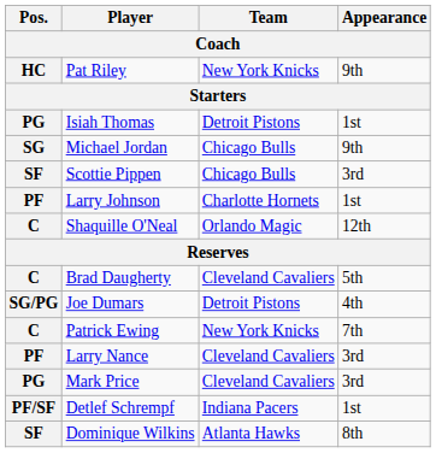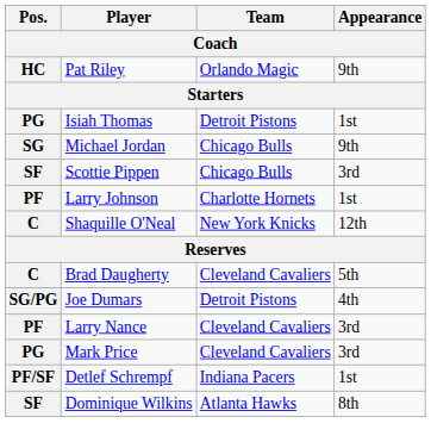 <table class="wikitable">
 <tr>
 <th>Pos.</th>
 <th>Player</th>
 <th>Team</th>
 <th>Appearance</th>
 </tr>
 <tr>
 <th colspan="4">Coach</th>
 </tr>
 <tr>
 <th>HC</th>
 <td><a href='#'>Pat Riley</a></td>
-<td><a href='#'>New York Knicks</a></td>
+<td><a href='#'>Orlando Magic</a></td>
 <td>9th</td>
 </tr>
 <tr>
 <th colspan="4">Starters</th>
 </tr>
 <tr>
 <th>PG</th>
 <td><a href='#'>Isiah Thomas</a></td>
 <td><a href='#'>Detroit Pistons</a></td>
 <td>1st</td>
 </tr>
 <tr>
 <th>SG</th>
 <td><a href='#'>Michael Jordan</a></td>
 <td><a href='#'>Chicago Bulls</a></td>
 <td>9th</td>
 </tr>
 <tr>
 <th>SF</th>
 <td><a href='#'>Scottie Pippen</a></td>
 <td><a href='#'>Chicago Bulls</a></td>
 <td>3rd</td>
 </tr>
 <tr>
 <th>PF</th>
 <td><a href='#'>Larry Johnson</a></td>
 <td><a href='#'>Charlotte Hornets</a></td>
 <td>1st</td>
 </tr>
 <tr>
 <th>C</th>
 <td><a href='#'>Shaquille O'Neal</a></td>
-<td><a href='#'>Orlando Magic</a></td>
+<td><a href='#'>New York Knicks</a></td>
 <td>12th</td>
 </tr>
 <tr>
 <th colspan="4">Reserves</th>
 </tr>
 <tr>
 <th>C</th>
 <td><a href='#'>Brad Daugherty</a></td>
 <td><a href='#'>Cleveland Cavaliers</a></td>
 <td>5th</td>
 </tr>
 <tr>
 <th>SG/PG</th>
 <td><a href='#'>Joe Dumars</a></td>
 <td><a href='#'>Detroit Pistons</a></td>
 <td>4th</td>
-</tr>
-<tr>
-<th>C</th>
-<td><a href='#'>Patrick Ewing</a></td>
-<td><a href='#'>New York Knicks</a></td>
-<td>7th</td>
 </tr>
 <tr>
 <th>PF</th>
 <td><a href='#'>Larry Nance</a></td>
 <td><a href='#'>Cleveland Cavaliers</a></td>
 <td>3rd</td>
 </tr>
 <tr>
 <th>PG</th>
 <td><a href='#'>Mark Price</a></td>
 <td><a href='#'>Cleveland Cavaliers</a></td>
 <td>3rd</td>
 </tr>
 <tr>
 <th>PF/SF</th>
 <td><a href='#'>Detlef Schrempf</a></td>
 <td><a href='#'>Indiana Pacers</a></td>
 <td>1st</td>
 </tr>
 <tr>
 <th>SF</th>
 <td><a href='#'>Dominique Wilkins</a></td>
 <td><a href='#'>Atlanta Hawks</a></td>
 <td>8th</td>
 </tr>
 </table>
